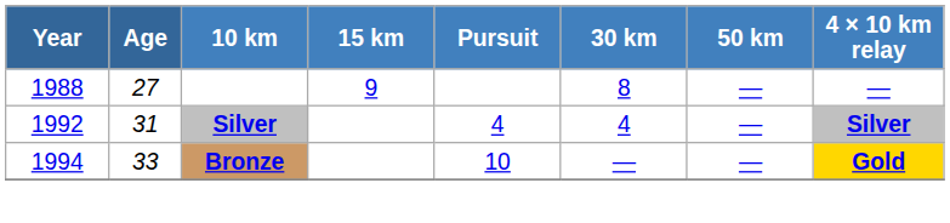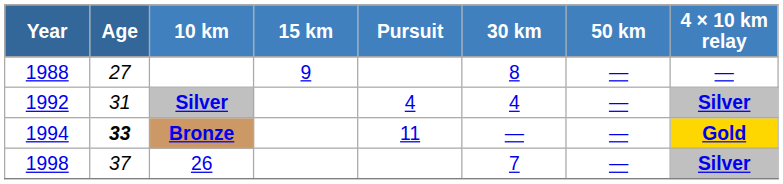 <table class="wikitable" style="font-size:95%; text-align:center; border:grey solid 1px; border-collapse:collapse; background:#ffffff;">
 <tr>
 <th style="background-color:#369; color:white; width:60px;"> Year </th>
 <th style="background-color:#369; color:white; width:40px;"> Age </th>
 <th style="background-color:#4180be; color:white; width:75px;"> 10 km </th>
 <th style="background-color:#4180be; color:white; width:75px;"> 15 km </th>
 <th style="background-color:#4180be; color:white; width:75px;"> Pursuit </th>
 <th style="background-color:#4180be; color:white; width:75px;"> 30 km </th>
 <th style="background-color:#4180be; color:white; width:75px;"> 50 km </th>
 <th style="background-color:#4180be; color:white; width:75px;"> 4 × 10 km <br> relay </th>
 </tr>
 <tr>
 <td><a href='#'>1988</a></td>
 <td><em>27</em></td>
 <td></td>
 <td><a href='#'>9</a></td>
 <td></td>
 <td><a href='#'>8</a></td>
 <td><a href='#'>—</a></td>
 <td><a href='#'>—</a></td>
 </tr>
 <tr>
 <td><a href='#'>1992</a></td>
 <td><em>31</em></td>
 <td style="background:silver;"><a href='#'><strong>Silver</strong></a></td>
 <td></td>
 <td><a href='#'>4</a></td>
 <td><a href='#'>4</a></td>
 <td><a href='#'>—</a></td>
 <td style="background:silver;"><a href='#'><strong>Silver</strong></a></td>
 </tr>
 <tr>
 <td><a href='#'>1994</a></td>
-<td><em>33</em></td>
+<td><strong><em>33</em></strong></td>
 <td bgcolor="cc9966"><a href='#'><strong>Bronze</strong></a></td>
 <td></td>
-<td><a href='#'>10</a></td>
+<td><a href='#'>11</a></td>
 <td><a href='#'>—</a></td>
 <td><a href='#'>—</a></td>
 <td style="background:gold;"><a href='#'><strong>Gold</strong></a></td>
 </tr>
 <tr>
+<td><a href='#'>1998</a></td>
+<td><em>37</em></td>
+<td><a href='#'>26</a></td>
+<td></td>
+<td><a href='#'></a></td>
+<td><a href='#'>7</a></td>
+<td><a href='#'>—</a></td>
+<td style="background:silver;"><a href='#'><strong>Silver</strong></a></td>
+</tr>
+<tr>
 </tr>
 </table>
